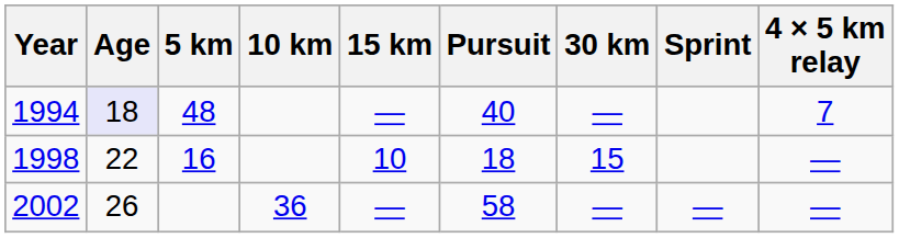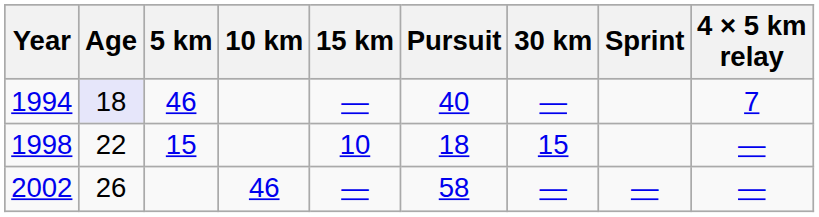 <table class="wikitable" style="text-align: center;">
 <tr>
 <th scope="col">Year</th>
 <th scope="col">Age</th>
 <th scope="col">5 km</th>
 <th scope="col">10 km</th>
 <th scope="col">15 km</th>
 <th scope="col">Pursuit</th>
 <th scope="col">30 km</th>
 <th scope="col">Sprint</th>
 <th scope="col">4 × 5 km<br>relay</th>
 </tr>
 <tr>
 <td><a href='#'>1994</a></td>
 <td style="background: lavender;">18</td>
-<td><a href='#'>48</a></td>
+<td><a href='#'>46</a></td>
 <td></td>
 <td><a href='#'>—</a></td>
 <td><a href='#'>40</a></td>
 <td><a href='#'>—</a></td>
 <td></td>
 <td><a href='#'>7</a></td>
 </tr>
 <tr>
 <td><a href='#'>1998</a></td>
 <td>22</td>
-<td><a href='#'>16</a></td>
+<td><a href='#'>15</a></td>
 <td></td>
 <td><a href='#'>10</a></td>
 <td><a href='#'>18</a></td>
 <td><a href='#'>15</a></td>
 <td></td>
 <td><a href='#'>—</a></td>
 </tr>
 <tr>
 <td><a href='#'>2002</a></td>
 <td>26</td>
 <td></td>
-<td><a href='#'>36</a></td>
+<td><a href='#'>46</a></td>
 <td><a href='#'>—</a></td>
 <td><a href='#'>58</a></td>
 <td><a href='#'>—</a></td>
 <td><a href='#'>—</a></td>
 <td><a href='#'>—</a></td>
 </tr>
 </table>
